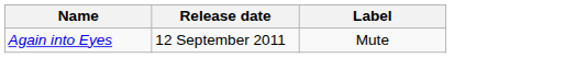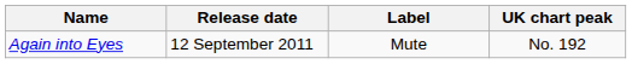 <table class="wikitable" border="1">
 <tr>
 <th width="150">Name</th>
 <th width="150">Release date</th>
 <th width="150">Label</th>
+<th width="125">UK chart peak</th>
 </tr>
 <tr>
 <td><em><a href='#'>Again into Eyes</a></em></td>
 <td>12 September 2011</td>
 <td align="center">Mute</td>
+<td align="center">No. 192</td>
 </tr>
 </table>
